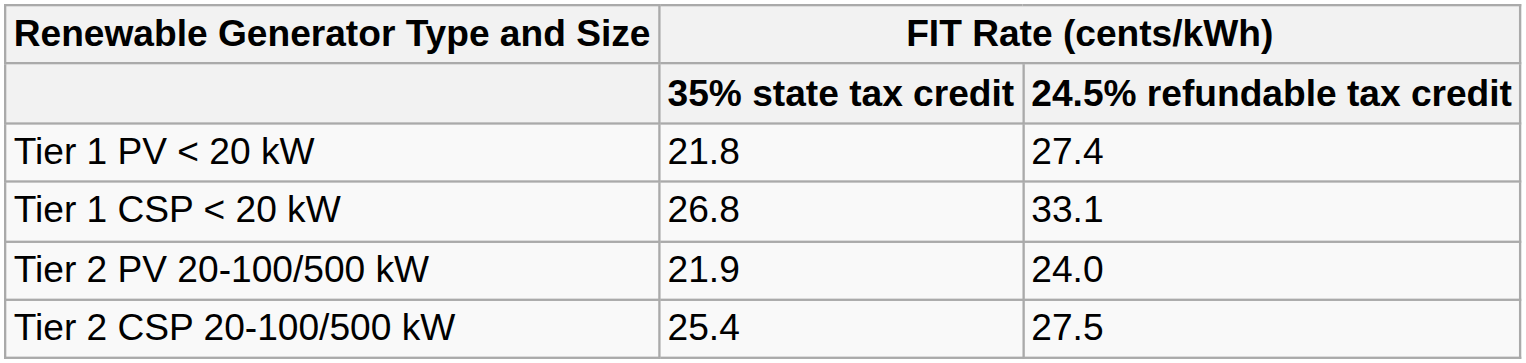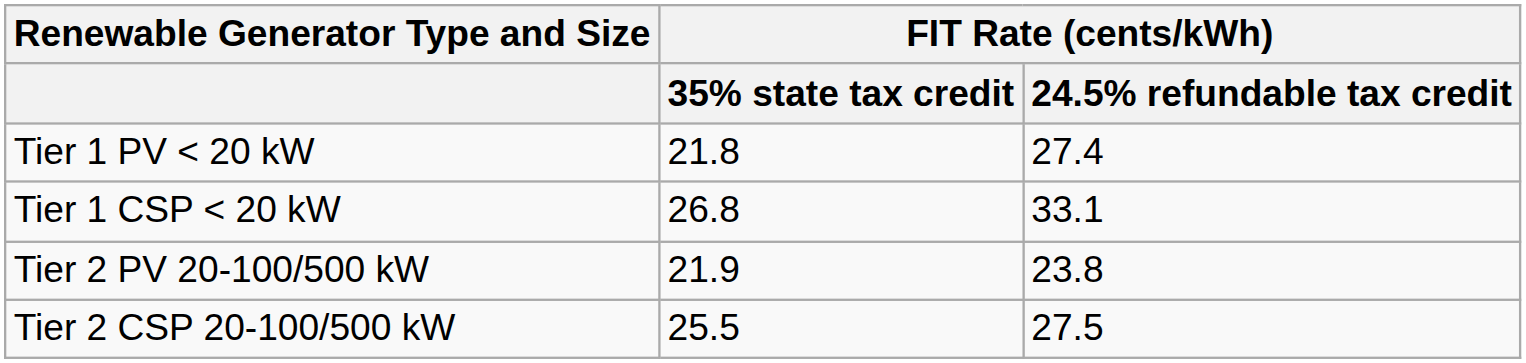 <table class="wikitable">
 <tr>
 <th>Renewable Generator Type and Size</th>
 <th colspan="2">FIT Rate (cents/kWh)</th>
 </tr>
 <tr>
 <th></th>
 <th>35% state tax credit</th>
 <th>24.5% refundable tax credit</th>
 </tr>
 <tr>
 <td>Tier 1 PV < 20 kW</td>
 <td>21.8</td>
 <td>27.4</td>
 </tr>
 <tr>
 <td>Tier 1 CSP < 20 kW</td>
 <td>26.8</td>
 <td>33.1</td>
 </tr>
 <tr>
 <td>Tier 2 PV 20-100/500 kW</td>
 <td>21.9</td>
-<td>24.0</td>
+<td>23.8</td>
 </tr>
 <tr>
 <td>Tier 2 CSP 20-100/500 kW</td>
-<td>25.4</td>
+<td>25.5</td>
 <td>27.5</td>
 </tr>
 </table>
